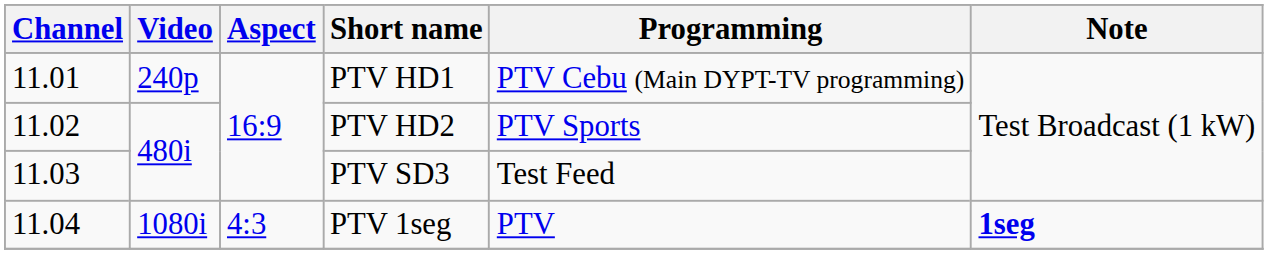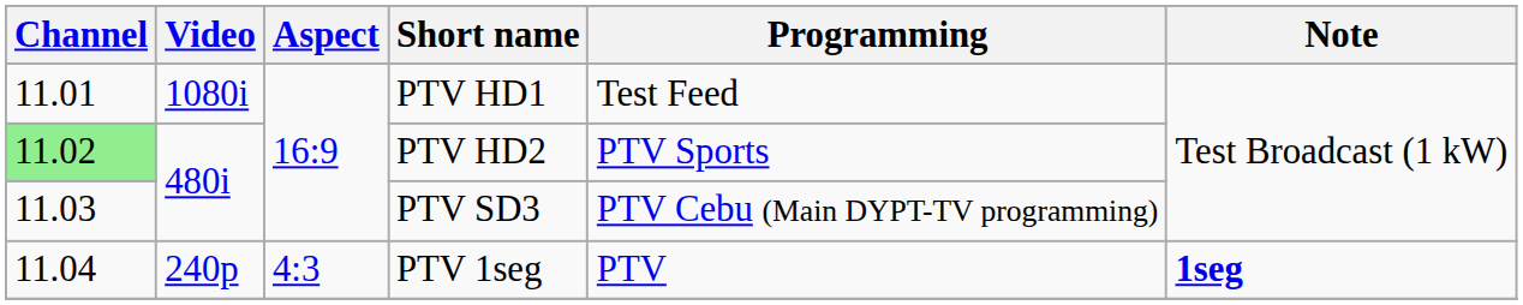 <table class="wikitable">
 <tr ABS>
 <th><a href='#'>Channel</a></th>
 <th><a href='#'>Video</a></th>
 <th><a href='#'>Aspect</a></th>
 <th>Short name</th>
 <th>Programming</th>
 <th>Note</th>
 </tr>
 <tr>
 <td>11.01</td>
-<td><a href='#'>240p</a></td>
+<td><a href='#'>1080i</a></td>
 <td rowspan="3"><a href='#'>16:9</a></td>
 <td>PTV HD1</td>
-<td><a href='#'>PTV Cebu</a> <small>(Main DYPT-TV programming)</small></td>
+<td>Test Feed</td>
 <td rowspan="3">Test Broadcast (1 kW)</td>
 </tr>
 <tr>
-<td>11.02</td>
+<td style="background: lightgreen;">11.02</td>
 <td rowspan="2"><a href='#'>480i</a></td>
 <td>PTV HD2</td>
 <td><a href='#'>PTV Sports</a></td>
 </tr>
 <tr>
 <td>11.03</td>
 <td>PTV SD3</td>
-<td>Test Feed</td>
+<td><a href='#'>PTV Cebu</a> <small>(Main DYPT-TV programming)</small></td>
 </tr>
 <tr>
 <td>11.04</td>
-<td><a href='#'>1080i</a></td>
+<td><a href='#'>240p</a></td>
 <td><a href='#'>4:3</a></td>
 <td>PTV 1seg</td>
 <td><a href='#'>PTV</a></td>
 <td><strong><a href='#'>1seg</a></strong></td>
 </tr>
 <tr>
 </tr>
 </table>
